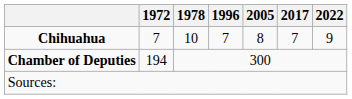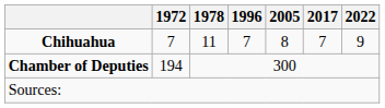 <table class="wikitable mw-collapsible" style="text-align: center">
 <tr>
 <th></th>
 <th>1972</th>
 <th>1978</th>
 <th>1996</th>
 <th>2005</th>
 <th>2017</th>
 <th>2022</th>
 </tr>
 <tr>
 <td><strong>Chihuahua</strong></td>
 <td>7</td>
-<td>10</td>
+<td>11</td>
 <td>7</td>
 <td>8</td>
 <td>7</td>
 <td>9</td>
 </tr>
 <tr>
 <td><strong>Chamber of Deputies</strong></td>
 <td>194</td>
 <td colspan=5>300</td>
 </tr>
 <tr>
 <td colspan=7 style="text-align: left">Sources: </td>
 </tr>
 </table>
